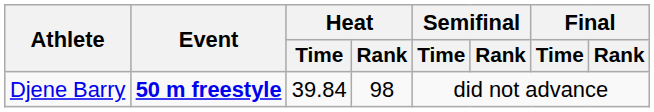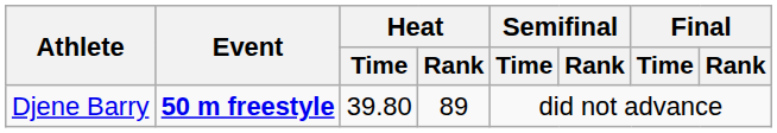 <table class="wikitable" style="font-size:90%;">
 <tr>
 <th rowspan="2">Athlete</th>
 <th rowspan="2">Event</th>
 <th colspan="2">Heat</th>
 <th colspan="2">Semifinal</th>
 <th colspan="2">Final</th>
 </tr>
 <tr style="font-size:95%">
 <th>Time</th>
 <th>Rank</th>
 <th>Time</th>
 <th>Rank</th>
 <th>Time</th>
 <th>Rank</th>
 </tr>
 <tr align=center>
 <td align=left><a href='#'>Djene Barry</a></td>
 <td align=left><strong><a href='#'>50 m freestyle</a></strong></td>
-<td>39.84</td>
-<td>98</td>
+<td>39.80</td>
+<td>89</td>
 <td colspan=4>did not advance</td>
 </tr>
 </table>
